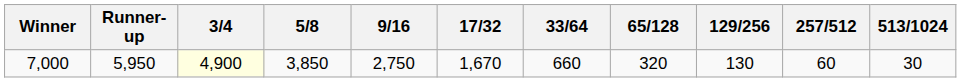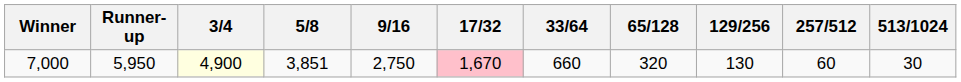 <table class="wikitable">
 <tr>
 <th width=75>Winner</th>
 <th width=75>Runner-up</th>
 <th width=75>3/4</th>
 <th width=75>5/8</th>
 <th width=75>9/16</th>
 <th width=75>17/32</th>
 <th width=75>33/64</th>
 <th width=75>65/128</th>
 <th width=75>129/256</th>
 <th width=75>257/512</th>
 <th width=75>513/1024</th>
 </tr>
 <tr>
 <td align=center>7,000</td>
 <td align=center>5,950</td>
 <td align=center style="background: lightyellow;">4,900</td>
-<td align=center>3,850</td>
+<td align=center>3,851</td>
 <td align=center>2,750</td>
-<td align=center>1,670</td>
+<td align=center style="background: pink;">1,670</td>
 <td align=center>660</td>
 <td align=center>320</td>
 <td align=center>130</td>
 <td align=center>60</td>
 <td align=center>30</td>
 </tr>
 </table>
